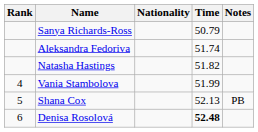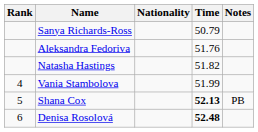 <table class="wikitable sortable" style="text-align:center">
 <tr>
 <th>Rank</th>
 <th>Name</th>
 <th>Nationality</th>
 <th>Time</th>
 <th>Notes</th>
 </tr>
 <tr>
 <td></td>
 <td align=left><a href='#'>Sanya Richards-Ross</a></td>
 <td align=left></td>
 <td>50.79</td>
 <td></td>
 </tr>
 <tr>
 <td></td>
 <td align=left><a href='#'>Aleksandra Fedoriva</a></td>
 <td align=left></td>
-<td>51.74</td>
+<td>51.76</td>
 <td></td>
 </tr>
 <tr>
 <td></td>
 <td align=left><a href='#'>Natasha Hastings</a></td>
 <td align=left></td>
 <td>51.82</td>
 <td></td>
 </tr>
 <tr>
 <td>4</td>
 <td align=left><a href='#'>Vania Stambolova</a></td>
 <td align=left></td>
 <td>51.99</td>
 <td></td>
 </tr>
 <tr>
 <td>5</td>
 <td align=left><a href='#'>Shana Cox</a></td>
 <td align=left></td>
-<td>52.13</td>
+<td><strong>52.13</strong></td>
 <td>PB</td>
 </tr>
 <tr>
 <td>6</td>
 <td align=left><a href='#'>Denisa Rosolová</a></td>
 <td align=left></td>
 <td><strong>52.48</strong></td>
 <td></td>
 </tr>
 </table>
